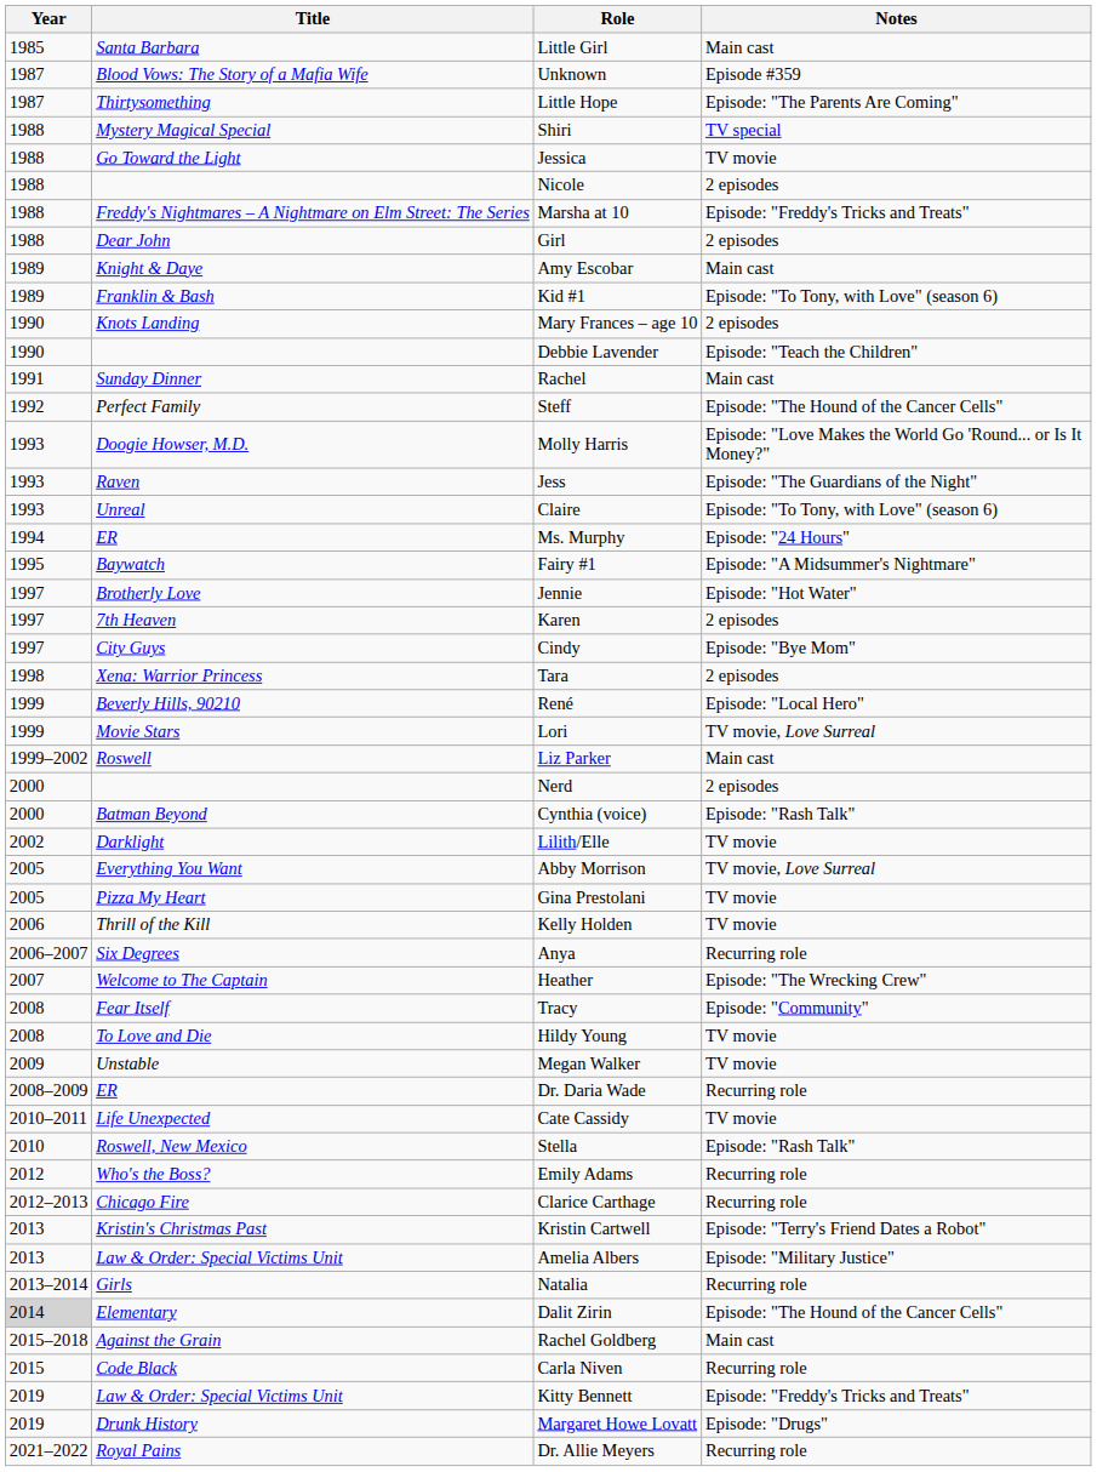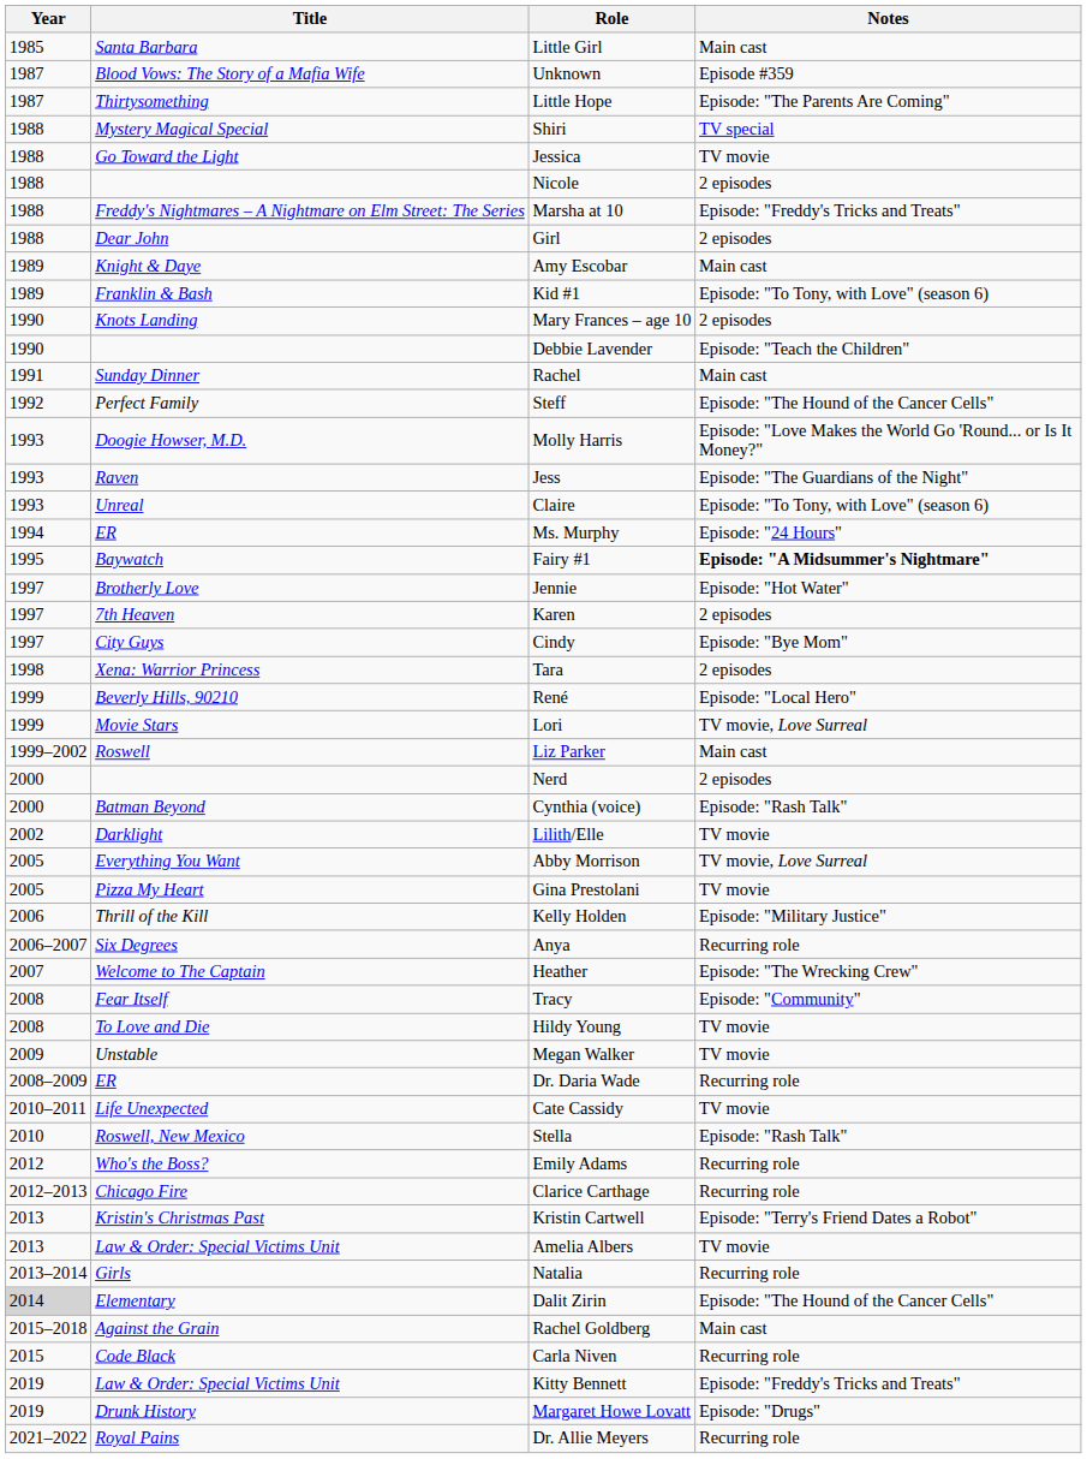 <table class="wikitable sortable">
 <tr>
 <th>Year</th>
 <th>Title</th>
 <th>Role</th>
 <th class="unsortable" width="350">Notes</th>
 </tr>
 <tr>
 <td>1985</td>
 <td><em><a href='#'>Santa Barbara</a></em></td>
 <td>Little Girl</td>
 <td>Main cast</td>
 </tr>
 <tr>
 <td>1987</td>
 <td><em><a href='#'>Blood Vows: The Story of a Mafia Wife</a></em></td>
 <td>Unknown</td>
 <td>Episode #359</td>
 </tr>
 <tr>
 <td>1987</td>
 <td><em><a href='#'>Thirtysomething</a></em></td>
 <td>Little Hope</td>
 <td>Episode: "The Parents Are Coming"</td>
 </tr>
 <tr>
 <td>1988</td>
 <td><em><a href='#'>Mystery Magical Special</a></em></td>
 <td>Shiri</td>
 <td><a href='#'>TV special</a></td>
 </tr>
 <tr>
 <td>1988</td>
 <td><em><a href='#'>Go Toward the Light</a></em></td>
 <td>Jessica</td>
 <td>TV movie</td>
 </tr>
 <tr>
 <td>1988</td>
 <td><em></em></td>
 <td>Nicole</td>
 <td>2 episodes</td>
 </tr>
 <tr>
 <td>1988</td>
 <td><em><a href='#'>Freddy's Nightmares – A Nightmare on Elm Street: The Series</a></em></td>
 <td>Marsha at 10</td>
 <td>Episode: "Freddy's Tricks and Treats"</td>
 </tr>
 <tr>
 <td>1988</td>
 <td><em><a href='#'>Dear John</a></em></td>
 <td>Girl</td>
 <td>2 episodes</td>
 </tr>
 <tr>
 <td>1989</td>
 <td><em><a href='#'>Knight & Daye</a></em></td>
 <td>Amy Escobar</td>
 <td>Main cast</td>
 </tr>
 <tr>
 <td>1989</td>
 <td><em><a href='#'>Franklin & Bash</a></em></td>
 <td>Kid #1</td>
 <td>Episode: "To Tony, with Love" (season 6)</td>
 </tr>
 <tr>
 <td>1990</td>
 <td><em><a href='#'>Knots Landing</a></em></td>
 <td>Mary Frances – age 10</td>
 <td>2 episodes</td>
 </tr>
 <tr>
 <td>1990</td>
 <td><em></em></td>
 <td>Debbie Lavender</td>
 <td>Episode: "Teach the Children"</td>
 </tr>
 <tr>
 <td>1991</td>
 <td><em><a href='#'>Sunday Dinner</a></em></td>
 <td>Rachel</td>
 <td>Main cast</td>
 </tr>
 <tr>
 <td>1992</td>
 <td><em>Perfect Family</em></td>
 <td>Steff</td>
 <td>Episode: "The Hound of the Cancer Cells"</td>
 </tr>
 <tr>
 <td>1993</td>
 <td><em><a href='#'>Doogie Howser, M.D.</a></em></td>
 <td>Molly Harris</td>
 <td>Episode: "Love Makes the World Go 'Round... or Is It Money?"</td>
 </tr>
 <tr>
 <td>1993</td>
 <td><em><a href='#'>Raven</a></em></td>
 <td>Jess</td>
 <td>Episode: "The Guardians of the Night"</td>
 </tr>
 <tr>
 <td>1993</td>
 <td><em><a href='#'>Unreal</a></em></td>
 <td>Claire</td>
 <td>Episode: "To Tony, with Love" (season 6)</td>
 </tr>
 <tr>
 <td>1994</td>
 <td><em><a href='#'>ER</a></em></td>
 <td>Ms. Murphy</td>
 <td>Episode: "<a href='#'>24 Hours</a>"</td>
 </tr>
 <tr>
 <td>1995</td>
 <td><em><a href='#'>Baywatch</a></em></td>
 <td>Fairy #1</td>
-<td>Episode: "A Midsummer's Nightmare"</td>
+<td><strong>Episode: "A Midsummer's Nightmare"</strong></td>
 </tr>
 <tr>
 <td>1997</td>
 <td><em><a href='#'>Brotherly Love</a></em></td>
 <td>Jennie</td>
 <td>Episode: "Hot Water"</td>
 </tr>
 <tr>
 <td>1997</td>
 <td><em><a href='#'>7th Heaven</a></em></td>
 <td>Karen</td>
 <td>2 episodes</td>
 </tr>
 <tr>
 <td>1997</td>
 <td><em><a href='#'>City Guys</a></em></td>
 <td>Cindy</td>
 <td>Episode: "Bye Mom"</td>
 </tr>
 <tr>
 <td>1998</td>
 <td><em><a href='#'>Xena: Warrior Princess</a></em></td>
 <td>Tara</td>
 <td>2 episodes</td>
 </tr>
 <tr>
 <td>1999</td>
 <td><em><a href='#'>Beverly Hills, 90210</a></em></td>
 <td>René</td>
 <td>Episode: "Local Hero"</td>
 </tr>
 <tr>
 <td>1999</td>
 <td><em><a href='#'>Movie Stars</a></em></td>
 <td>Lori</td>
 <td>TV movie,  <em>Love Surreal</em></td>
 </tr>
 <tr>
 <td>1999–2002</td>
 <td><em><a href='#'>Roswell</a></em></td>
 <td><a href='#'>Liz Parker</a></td>
 <td>Main cast</td>
 </tr>
 <tr>
 <td>2000</td>
 <td><em></em></td>
 <td>Nerd</td>
 <td>2 episodes</td>
 </tr>
 <tr>
 <td>2000</td>
 <td><em><a href='#'>Batman Beyond</a></em></td>
 <td>Cynthia (voice)</td>
 <td>Episode: "Rash Talk"</td>
 </tr>
 <tr>
 <td>2002</td>
 <td><em><a href='#'>Darklight</a></em></td>
 <td><a href='#'>Lilith</a>/Elle</td>
 <td>TV movie</td>
 </tr>
 <tr>
 <td>2005</td>
 <td><em><a href='#'>Everything You Want</a></em></td>
 <td>Abby Morrison</td>
 <td>TV movie,  <em>Love Surreal</em></td>
 </tr>
 <tr>
 <td>2005</td>
 <td><em><a href='#'>Pizza My Heart</a></em></td>
 <td>Gina Prestolani</td>
 <td>TV movie</td>
 </tr>
 <tr>
 <td>2006</td>
 <td><em>Thrill of the Kill</em></td>
 <td>Kelly Holden</td>
-<td>TV movie</td>
+<td>Episode: "Military Justice"</td>
 </tr>
 <tr>
 <td>2006–2007</td>
 <td><em><a href='#'>Six Degrees</a></em></td>
 <td>Anya</td>
 <td>Recurring role</td>
 </tr>
 <tr>
 <td>2007</td>
 <td><em><a href='#'>Welcome to The Captain</a></em></td>
 <td>Heather</td>
 <td>Episode: "The Wrecking Crew"</td>
 </tr>
 <tr>
 <td>2008</td>
 <td><em><a href='#'>Fear Itself</a></em></td>
 <td>Tracy</td>
 <td>Episode: "<a href='#'>Community</a>"</td>
 </tr>
 <tr>
 <td>2008</td>
 <td><em><a href='#'>To Love and Die</a></em></td>
 <td>Hildy Young</td>
 <td>TV movie</td>
 </tr>
 <tr>
 <td>2009</td>
 <td><em>Unstable</em></td>
 <td>Megan Walker</td>
 <td>TV movie</td>
 </tr>
 <tr>
 <td>2008–2009</td>
 <td><em><a href='#'>ER</a></em></td>
 <td>Dr. Daria Wade</td>
 <td>Recurring role</td>
 </tr>
 <tr>
 <td>2010–2011</td>
 <td><em><a href='#'>Life Unexpected</a></em></td>
 <td>Cate Cassidy</td>
 <td>TV movie</td>
 </tr>
 <tr>
 <td>2010</td>
 <td><em><a href='#'>Roswell, New Mexico</a></em></td>
 <td>Stella</td>
 <td>Episode: "Rash Talk"</td>
 </tr>
 <tr>
 <td>2012</td>
 <td><em><a href='#'>Who's the Boss?</a></em></td>
 <td>Emily Adams</td>
 <td>Recurring role</td>
 </tr>
 <tr>
 <td>2012–2013</td>
 <td><em><a href='#'>Chicago Fire</a></em></td>
 <td>Clarice Carthage</td>
 <td>Recurring role</td>
 </tr>
 <tr>
 <td>2013</td>
 <td><em><a href='#'>Kristin's Christmas Past</a></em></td>
 <td>Kristin Cartwell</td>
 <td>Episode: "Terry's Friend Dates a Robot"</td>
 </tr>
 <tr>
 <td>2013</td>
 <td><em><a href='#'>Law & Order: Special Victims Unit</a></em></td>
 <td>Amelia Albers</td>
-<td>Episode: "Military Justice"</td>
+<td>TV movie</td>
 </tr>
 <tr>
 <td>2013–2014</td>
 <td><em><a href='#'>Girls</a></em></td>
 <td>Natalia</td>
 <td>Recurring role</td>
 </tr>
 <tr>
 <td style="background: lightgrey;">2014</td>
 <td><em><a href='#'>Elementary</a></em></td>
 <td>Dalit Zirin</td>
 <td>Episode: "The Hound of the Cancer Cells"</td>
 </tr>
 <tr>
 <td>2015–2018</td>
 <td><em><a href='#'>Against the Grain</a></em></td>
 <td>Rachel Goldberg</td>
 <td>Main cast</td>
 </tr>
 <tr>
 <td>2015</td>
 <td><em><a href='#'>Code Black</a></em></td>
 <td>Carla Niven</td>
 <td>Recurring role</td>
 </tr>
 <tr>
 <td>2019</td>
 <td><em><a href='#'>Law & Order: Special Victims Unit</a></em></td>
 <td>Kitty Bennett</td>
 <td>Episode: "Freddy's Tricks and Treats"</td>
 </tr>
 <tr>
 <td>2019</td>
 <td><em><a href='#'>Drunk History</a></em></td>
 <td><a href='#'>Margaret Howe Lovatt</a></td>
 <td>Episode: "Drugs"</td>
 </tr>
 <tr>
 <td>2021–2022</td>
 <td><em><a href='#'>Royal Pains</a></em></td>
 <td>Dr. Allie Meyers</td>
 <td>Recurring role</td>
 </tr>
 </table>
